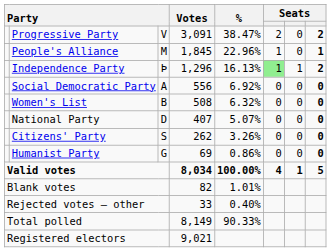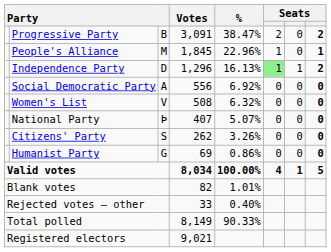 <table class="wikitable" border="1" style="text-align:right;">
 <tr>
 <th style="text-align:left;" valign=bottom rowspan=2 colspan=3>Party</th>
 <th align=center valign=bottom rowspan=2 width="50">Votes</th>
 <th align=center valign=bottom rowspan=2 width="50">%</th>
 <th colspan=3>Seats</th>
 </tr>
 <tr>
 <th align=center valign=bottom width="20"><small></small></th>
 <th align=center valign=bottom width="20"><small><a href='#'></a></small></th>
 <th align=center valign=bottom width="20"><small></small></th>
 </tr>
 <tr>
 <td></td>
 <td align=left><a href='#'>Progressive Party</a></td>
-<td align=left>V</td>
+<td align=left>B</td>
 <td>3,091</td>
 <td>38.47%</td>
 <td>2</td>
 <td>0</td>
 <td><strong>2</strong></td>
 </tr>
 <tr>
 <td></td>
 <td align=left><a href='#'>People's Alliance</a></td>
 <td align=left>M</td>
 <td>1,845</td>
 <td>22.96%</td>
 <td>1</td>
 <td>0</td>
 <td><strong>1</strong></td>
 </tr>
 <tr>
 <td></td>
 <td align=left><a href='#'>Independence Party</a></td>
-<td align=left>Þ</td>
+<td align=left>D</td>
 <td>1,296</td>
 <td>16.13%</td>
 <td style="background: lightgreen;">1</td>
 <td>1</td>
 <td><strong>2</strong></td>
 </tr>
 <tr>
 <td></td>
 <td align=left><a href='#'>Social Democratic Party</a></td>
 <td align=left>A</td>
 <td>556</td>
 <td>6.92%</td>
 <td>0</td>
 <td>0</td>
 <td><strong>0</strong></td>
 </tr>
 <tr>
 <td></td>
 <td align=left><a href='#'>Women's List</a></td>
-<td align=left>B</td>
+<td align=left>V</td>
 <td>508</td>
 <td>6.32%</td>
 <td>0</td>
 <td>0</td>
 <td><strong>0</strong></td>
 </tr>
 <tr>
 <td></td>
 <td align=left>National Party</td>
-<td align=left>D</td>
+<td align=left>Þ</td>
 <td>407</td>
 <td>5.07%</td>
 <td>0</td>
 <td>0</td>
 <td><strong>0</strong></td>
 </tr>
 <tr>
 <td></td>
 <td align=left><a href='#'>Citizens' Party</a></td>
 <td align=left>S</td>
 <td>262</td>
 <td>3.26%</td>
 <td>0</td>
 <td>0</td>
 <td><strong>0</strong></td>
 </tr>
 <tr>
 <td></td>
 <td align=left><a href='#'>Humanist Party</a></td>
 <td align=left>G</td>
 <td>69</td>
 <td>0.86%</td>
 <td>0</td>
 <td>0</td>
 <td><strong>0</strong></td>
 </tr>
 <tr style="font-weight:bold">
 <td align=left colspan=3>Valid votes</td>
 <td>8,034</td>
 <td>100.00%</td>
 <td>4</td>
 <td>1</td>
 <td>5</td>
 </tr>
 <tr>
 <td align=left colspan=3>Blank votes</td>
 <td>82</td>
 <td>1.01%</td>
 <td></td>
 <td></td>
 <td></td>
 </tr>
 <tr>
 <td align=left colspan=3>Rejected votes – other</td>
 <td>33</td>
 <td>0.40%</td>
 <td></td>
 <td></td>
 <td></td>
 </tr>
 <tr>
 <td align=left colspan=3>Total polled</td>
 <td>8,149</td>
 <td>90.33%</td>
 <td></td>
 <td></td>
 <td></td>
 </tr>
 <tr>
 <td align=left colspan=3>Registered electors</td>
 <td>9,021</td>
 <td></td>
 <td></td>
 <td></td>
 <td></td>
 </tr>
 </table>
